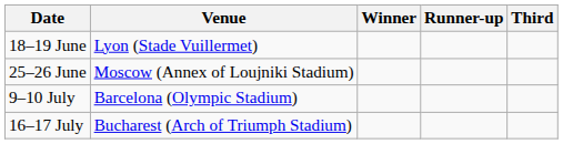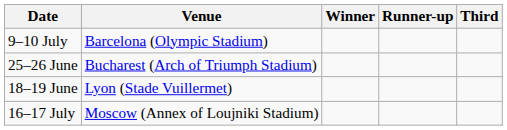 <table class="wikitable">
 <tr>
 <th>Date</th>
 <th>Venue</th>
 <th>Winner</th>
 <th>Runner-up</th>
 <th>Third</th>
 </tr>
 <tr>
+<td>9–10 July</td>
+<td> <a href='#'>Barcelona</a> (<a href='#'>Olympic Stadium</a>)</td>
+<td></td>
+<td></td>
+<td></td>
+</tr>
+<tr>
+<td>25–26 June</td>
+<td> <a href='#'>Bucharest</a> (<a href='#'>Arch of Triumph Stadium</a>)</td>
+<td></td>
+<td></td>
+<td></td>
+</tr>
+<tr>
 <td>18–19 June</td>
 <td> <a href='#'>Lyon</a> (<a href='#'>Stade Vuillermet</a>)</td>
 <td></td>
 <td></td>
 <td></td>
 </tr>
 <tr>
-<td>25–26 June</td>
+<td>16–17 July</td>
 <td> <a href='#'>Moscow</a> (Annex of Loujniki Stadium)</td>
 <td></td>
 <td></td>
 <td></td>
 </tr>
-<tr>
-<td>9–10 July</td>
-<td> <a href='#'>Barcelona</a> (<a href='#'>Olympic Stadium</a>)</td>
-<td></td>
-<td></td>
-<td></td>
-</tr>
-<tr>
-<td>16–17 July</td>
-<td> <a href='#'>Bucharest</a> (<a href='#'>Arch of Triumph Stadium</a>)</td>
-<td></td>
-<td></td>
-<td></td>
-</tr>
 </table>
